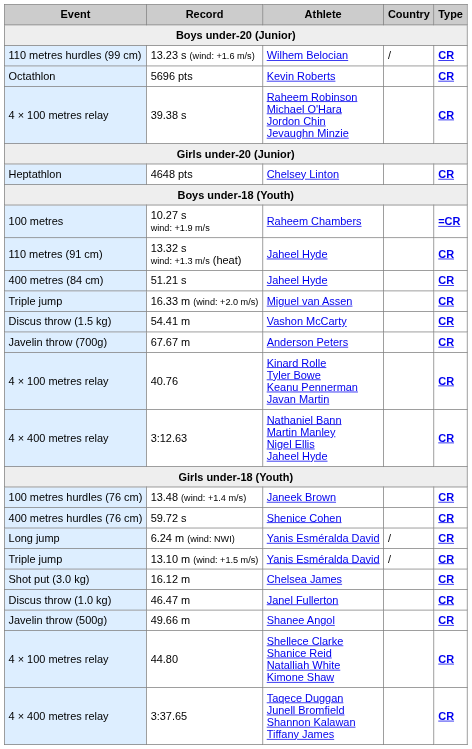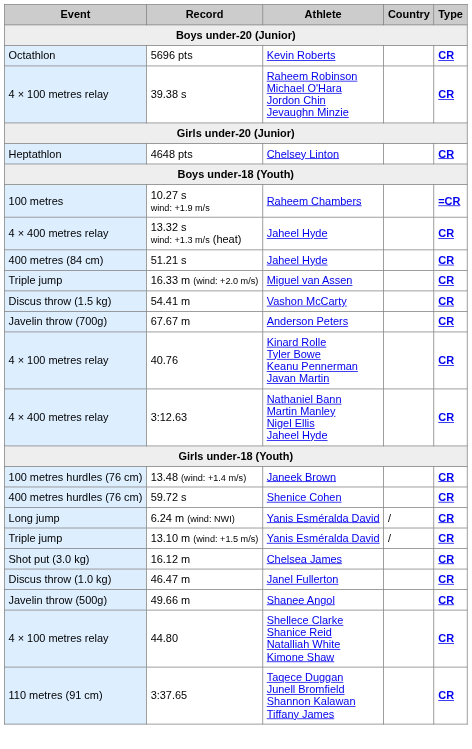 <table border= "1"  cellpadding = "5" cellspacing= "2" style="border-collapse: collapse;  font-size: 90%; ">
 <tr>
 <th style="background: #cccccc;">Event</th>
 <th style="background: #cccccc;">Record</th>
 <th style="background: #cccccc;">Athlete</th>
 <th style="background: #cccccc;">Country</th>
 <th style="background: #cccccc;">Type</th>
 </tr>
 <tr>
 <th bgcolor="#eeeeee" colspan="5">Boys under-20 (Junior)</th>
-</tr>
-<tr>
-<td style="background:#def;">110 metres hurdles (99 cm)</td>
-<td>13.23 s <small>(wind: +1.6 m/s)</small></td>
-<td><a href='#'>Wilhem Belocian</a></td>
-<td>/</td>
-<td><strong><a href='#'>CR</a></strong></td>
 </tr>
 <tr>
 <td style="background:#def;">Octathlon</td>
 <td>5696 pts</td>
 <td><a href='#'>Kevin Roberts</a></td>
 <td></td>
 <td><strong><a href='#'>CR</a></strong></td>
 </tr>
 <tr>
 <td style="background:#def;">4 × 100 metres relay</td>
 <td>39.38 s</td>
 <td><a href='#'>Raheem Robinson</a>  <br> <a href='#'>Michael O'Hara</a>  <br> <a href='#'>Jordon Chin</a>  <br> <a href='#'>Jevaughn Minzie</a></td>
 <td></td>
 <td><strong><a href='#'>CR</a></strong></td>
 </tr>
 <tr>
 <th bgcolor="#eeeeee" colspan="5">Girls under-20 (Junior)</th>
 </tr>
 <tr>
 <td style="background:#def;">Heptathlon</td>
 <td>4648 pts</td>
 <td><a href='#'>Chelsey Linton</a></td>
 <td></td>
 <td><strong><a href='#'>CR</a></strong></td>
 </tr>
 <tr>
 <th bgcolor="#eeeeee" colspan="5">Boys under-18 (Youth)</th>
 </tr>
 <tr>
 <td style="background:#def;">100 metres</td>
 <td>10.27 s <br><small> wind: +1.9 m/s</small></td>
 <td><a href='#'>Raheem Chambers</a></td>
 <td></td>
 <td><strong><a href='#'>=CR</a></strong></td>
 </tr>
 <tr>
-<td style="background:#def;">110 metres (91 cm)</td>
+<td style="background:#def;">4 × 400 metres relay</td>
 <td>13.32 s <br><small> wind: +1.3 m/s</small> (heat)</td>
 <td><a href='#'>Jaheel Hyde</a></td>
 <td></td>
 <td><strong><a href='#'>CR</a></strong></td>
 </tr>
 <tr>
 <td style="background:#def;">400 metres (84 cm)</td>
 <td>51.21 s</td>
 <td><a href='#'>Jaheel Hyde</a></td>
 <td></td>
 <td><strong><a href='#'>CR</a></strong></td>
 </tr>
 <tr>
 <td style="background:#def;">Triple jump</td>
 <td>16.33 m <small>(wind: +2.0 m/s)</small></td>
 <td><a href='#'>Miguel van Assen</a></td>
 <td></td>
 <td><strong><a href='#'>CR</a></strong></td>
 </tr>
 <tr>
 <td style="background:#def;">Discus throw (1.5 kg)</td>
 <td>54.41 m</td>
 <td><a href='#'>Vashon McCarty</a></td>
 <td></td>
 <td><strong><a href='#'>CR</a></strong></td>
 </tr>
 <tr>
 <td style="background:#def;">Javelin throw (700g)</td>
 <td>67.67 m</td>
 <td><a href='#'>Anderson Peters</a></td>
 <td></td>
 <td><strong><a href='#'>CR</a></strong></td>
 </tr>
 <tr>
 <td style="background:#def;">4 × 100 metres relay</td>
 <td>40.76</td>
 <td><a href='#'>Kinard Rolle</a>  <br> <a href='#'>Tyler Bowe</a>  <br> <a href='#'>Keanu Pennerman</a>  <br> <a href='#'>Javan Martin</a></td>
 <td></td>
 <td><strong><a href='#'>CR</a></strong></td>
 </tr>
 <tr>
 <td style="background:#def;">4 × 400 metres relay</td>
 <td>3:12.63</td>
 <td><a href='#'>Nathaniel Bann</a>  <br> <a href='#'>Martin Manley</a>  <br> <a href='#'>Nigel Ellis</a>  <br> <a href='#'>Jaheel Hyde</a></td>
 <td></td>
 <td><strong><a href='#'>CR</a></strong></td>
 </tr>
 <tr>
 <th bgcolor="#eeeeee" colspan="5">Girls under-18 (Youth)</th>
 </tr>
 <tr>
 <td style="background:#def;">100 metres hurdles (76 cm)</td>
 <td>13.48 <small>(wind: +1.4 m/s)</small></td>
 <td><a href='#'>Janeek Brown</a></td>
 <td></td>
 <td><strong><a href='#'>CR</a></strong></td>
 </tr>
 <tr>
 <td style="background:#def;">400 metres hurdles (76 cm)</td>
 <td>59.72 s</td>
 <td><a href='#'>Shenice Cohen</a></td>
 <td></td>
 <td><strong><a href='#'>CR</a></strong></td>
 </tr>
 <tr>
 <td style="background:#def;">Long jump</td>
 <td>6.24 m <small>(wind: NWI)</small></td>
 <td><a href='#'>Yanis Esméralda David</a></td>
 <td>/</td>
 <td><strong><a href='#'>CR</a></strong></td>
 </tr>
 <tr>
 <td style="background:#def;">Triple jump</td>
 <td>13.10 m <small>(wind: +1.5 m/s)</small></td>
 <td><a href='#'>Yanis Esméralda David</a></td>
 <td>/</td>
 <td><strong><a href='#'>CR</a></strong></td>
 </tr>
 <tr>
 <td style="background:#def;">Shot put (3.0 kg)</td>
 <td>16.12 m</td>
 <td><a href='#'>Chelsea James</a></td>
 <td></td>
 <td><strong><a href='#'>CR</a></strong></td>
 </tr>
 <tr>
 <td style="background:#def;">Discus throw (1.0 kg)</td>
 <td>46.47 m</td>
 <td><a href='#'>Janel Fullerton</a></td>
 <td></td>
 <td><strong><a href='#'>CR</a></strong></td>
 </tr>
 <tr>
 <td style="background:#def;">Javelin throw (500g)</td>
 <td>49.66 m</td>
 <td><a href='#'>Shanee Angol</a></td>
 <td></td>
 <td><strong><a href='#'>CR</a></strong></td>
 </tr>
 <tr>
 <td style="background:#def;">4 × 100 metres relay</td>
 <td>44.80</td>
 <td><a href='#'>Shellece Clarke</a>  <br> <a href='#'>Shanice Reid</a>  <br> <a href='#'>Natalliah White</a>  <br> <a href='#'>Kimone Shaw</a></td>
 <td></td>
 <td><strong><a href='#'>CR</a></strong></td>
 </tr>
 <tr>
-<td style="background:#def;">4 × 400 metres relay</td>
+<td style="background:#def;">110 metres (91 cm)</td>
 <td>3:37.65</td>
 <td><a href='#'>Taqece Duggan</a>  <br> <a href='#'>Junell Bromfield</a>  <br> <a href='#'>Shannon Kalawan</a>  <br> <a href='#'>Tiffany James</a></td>
 <td></td>
 <td><strong><a href='#'>CR</a></strong></td>
 </tr>
 </table>
